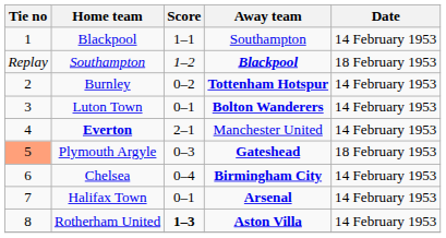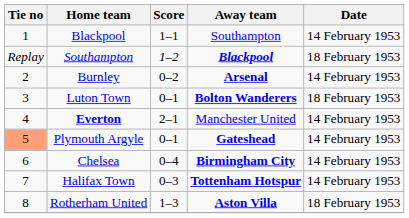 <table class="wikitable" style="text-align: center">
 <tr>
 <th>Tie no</th>
 <th>Home team</th>
 <th>Score</th>
 <th>Away team</th>
 <th>Date</th>
 </tr>
 <tr>
 <td>1</td>
 <td><a href='#'>Blackpool</a></td>
 <td>1–1</td>
 <td><a href='#'>Southampton</a></td>
 <td>14 February 1953</td>
 </tr>
 <tr>
 <td><em>Replay</em></td>
 <td><em><a href='#'>Southampton</a></em></td>
 <td><em>1–2</em></td>
 <td><strong><em><a href='#'>Blackpool</a></em></strong></td>
 <td>18 February 1953</td>
 </tr>
 <tr>
 <td>2</td>
 <td><a href='#'>Burnley</a></td>
 <td>0–2</td>
-<td><strong><a href='#'>Tottenham Hotspur</a></strong></td>
+<td><strong><a href='#'>Arsenal</a></strong></td>
 <td>14 February 1953</td>
 </tr>
 <tr>
 <td>3</td>
 <td><a href='#'>Luton Town</a></td>
 <td>0–1</td>
 <td><strong><a href='#'>Bolton Wanderers</a></strong></td>
-<td>14 February 1953</td>
+<td>18 February 1953</td>
 </tr>
 <tr>
 <td>4</td>
 <td><strong><a href='#'>Everton</a></strong></td>
 <td>2–1</td>
 <td><a href='#'>Manchester United</a></td>
 <td>14 February 1953</td>
 </tr>
 <tr>
 <td style="background: lightsalmon;">5</td>
 <td><a href='#'>Plymouth Argyle</a></td>
-<td>0–3</td>
+<td>0–1</td>
 <td><strong><a href='#'>Gateshead</a></strong></td>
-<td>18 February 1953</td>
+<td>14 February 1953</td>
 </tr>
 <tr>
 <td>6</td>
 <td><a href='#'>Chelsea</a></td>
 <td>0–4</td>
 <td><strong><a href='#'>Birmingham City</a></strong></td>
 <td>14 February 1953</td>
 </tr>
 <tr>
 <td>7</td>
 <td><a href='#'>Halifax Town</a></td>
-<td>0–1</td>
-<td><strong><a href='#'>Arsenal</a></strong></td>
+<td>0–3</td>
+<td><strong><a href='#'>Tottenham Hotspur</a></strong></td>
 <td>14 February 1953</td>
 </tr>
 <tr>
 <td>8</td>
 <td><a href='#'>Rotherham United</a></td>
-<td><strong>1–3</strong></td>
+<td>1–3</td>
 <td><strong><a href='#'>Aston Villa</a></strong></td>
-<td>14 February 1953</td>
+<td>18 February 1953</td>
 </tr>
 <tr>
 </tr>
 </table>
